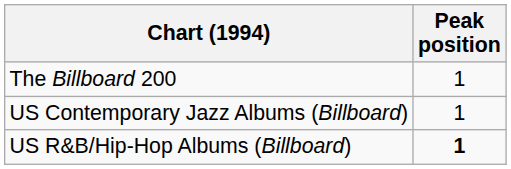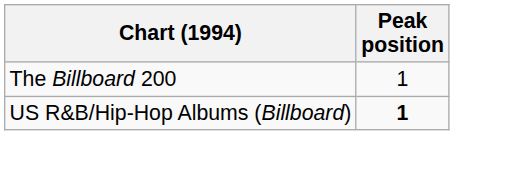 <table class="wikitable">
 <tr>
 <th>Chart (1994)</th>
 <th>Peak<br>position</th>
 </tr>
 <tr>
 <td>The <em>Billboard</em> 200</td>
 <td style="text-align:center;">1</td>
 </tr>
 <tr>
-<td>US Contemporary Jazz Albums (<em>Billboard</em>)</td>
-<td style="text-align:center;">1</td>
-</tr>
-<tr>
 <td>US R&B/Hip-Hop Albums (<em>Billboard</em>)</td>
 <td style="text-align:center;"><strong>1</strong></td>
 </tr>
 </table>
